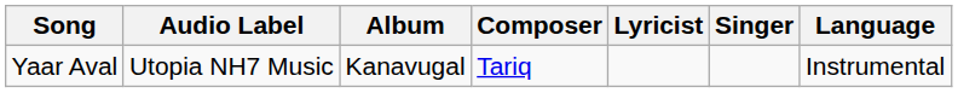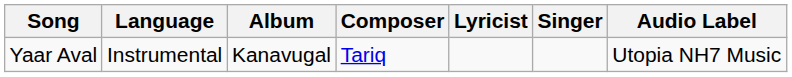 <table class="wikitable">
 <tr>
 <th>Song</th>
-<th>Audio Label</th>
+<th>Language</th>
 <th>Album</th>
 <th>Composer</th>
 <th>Lyricist</th>
 <th>Singer</th>
-<th>Language</th>
+<th>Audio Label</th>
 </tr>
 <tr>
 <td>Yaar Aval</td>
-<td>Utopia NH7 Music</td>
+<td>Instrumental</td>
 <td>Kanavugal</td>
 <td><a href='#'>Tariq</a></td>
 <td></td>
 <td></td>
-<td>Instrumental</td>
+<td>Utopia NH7 Music</td>
 </tr>
 </table>
